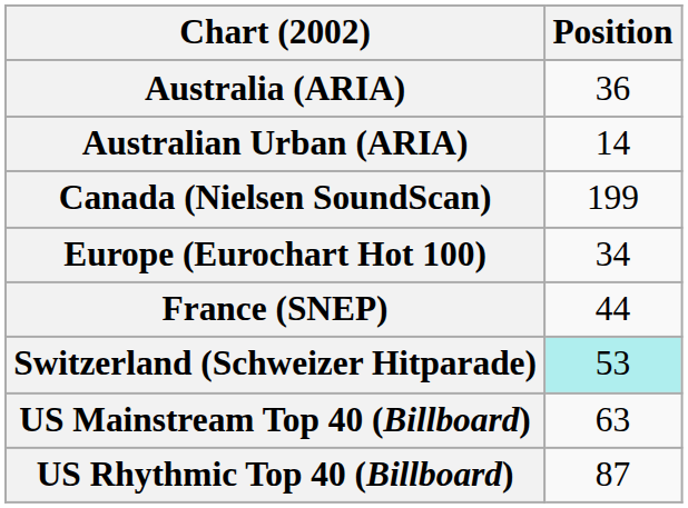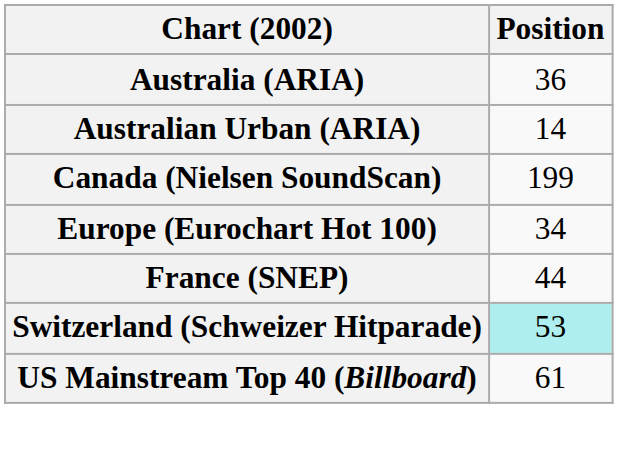 <table class="wikitable sortable plainrowheaders" style="text-align:center">
 <tr>
 <th scope="col">Chart (2002)</th>
 <th scope="col">Position</th>
 </tr>
 <tr>
 <th scope="row">Australia (ARIA)</th>
 <td>36</td>
 </tr>
 <tr>
 <th scope="row">Australian Urban (ARIA)</th>
 <td>14</td>
 </tr>
 <tr>
 <th scope="row">Canada (Nielsen SoundScan)</th>
 <td>199</td>
 </tr>
 <tr>
 <th scope="row">Europe (Eurochart Hot 100)</th>
 <td>34</td>
 </tr>
 <tr>
 <th scope="row">France (SNEP)</th>
 <td>44</td>
 </tr>
 <tr>
 <th scope="row">Switzerland (Schweizer Hitparade)</th>
 <td style="background: paleturquoise;">53</td>
 </tr>
 <tr>
 <th scope="row">US Mainstream Top 40 (<em>Billboard</em>)</th>
-<td>63</td>
-</tr>
-<tr>
-<th scope="row">US Rhythmic Top 40 (<em>Billboard</em>)</th>
-<td>87</td>
+<td>61</td>
 </tr>
 </table>
